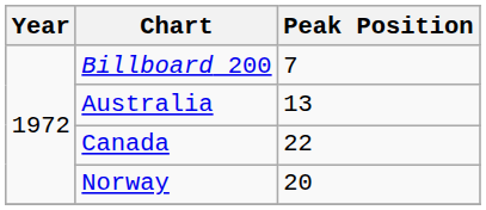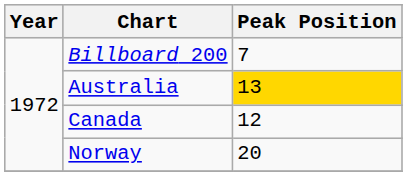 <table class="wikitable">
 <tr>
 <th align="left">Year</th>
 <th align="left">Chart</th>
 <th align="left">Peak Position</th>
 </tr>
 <tr>
 <td rowspan="4">1972</td>
 <td align="left"><a href='#'><em>Billboard</em> 200</a></td>
 <td align="left">7</td>
 </tr>
 <tr>
 <td align="left"><a href='#'>Australia</a></td>
-<td align="left">13</td>
+<td align="left" style="background: gold;">13</td>
 </tr>
 <tr>
 <td align="left"><a href='#'>Canada</a></td>
-<td align="left">22</td>
+<td align="left">12</td>
 </tr>
 <tr>
 <td align="left"><a href='#'>Norway</a></td>
 <td align="left">20</td>
 </tr>
 <tr>
 </tr>
 </table>
